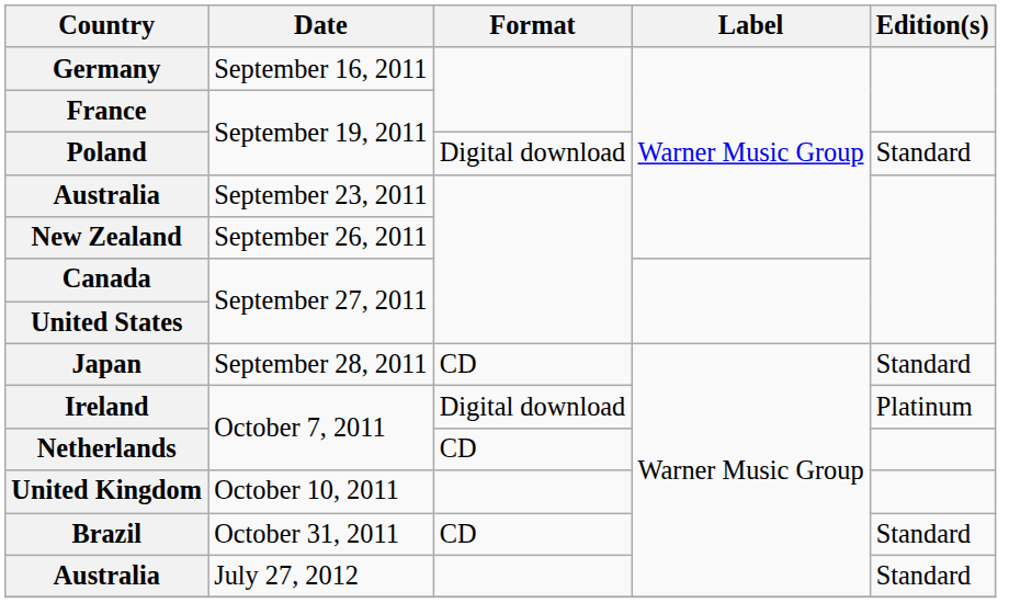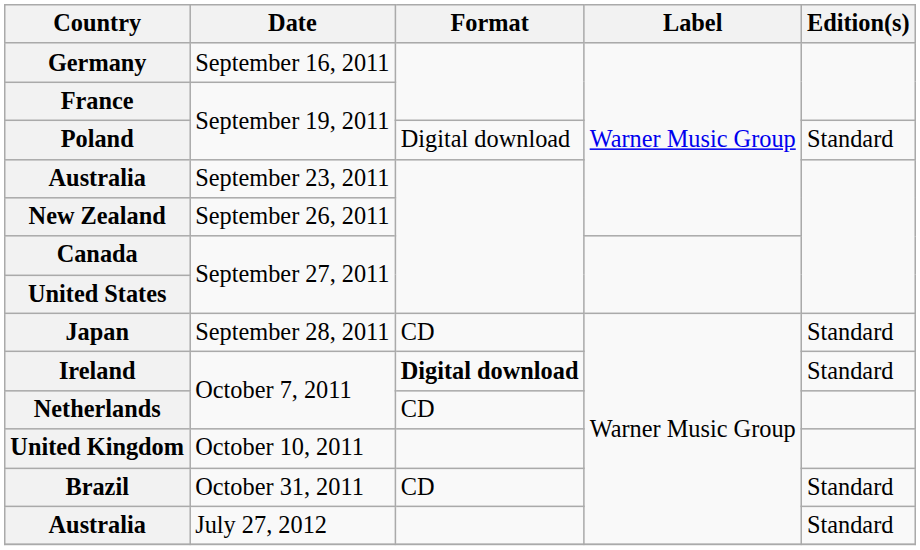 <table class="wikitable plainrowheaders">
 <tr>
 <th scope="col">Country</th>
 <th scope="col">Date</th>
 <th scope="col">Format</th>
 <th scope="col">Label</th>
 <th scope="col">Edition(s)</th>
 </tr>
 <tr>
 <th scope="row">Germany</th>
 <td>September 16, 2011</td>
 <td rowspan="2"></td>
 <td rowspan="5"><a href='#'>Warner Music Group</a></td>
 <td rowspan="2"></td>
 </tr>
 <tr>
 <th scope="row">France</th>
 <td rowspan="2">September 19, 2011</td>
 </tr>
 <tr>
 <th scope="row">Poland</th>
 <td>Digital download</td>
 <td>Standard</td>
 </tr>
 <tr>
 <th scope="row">Australia</th>
 <td>September 23, 2011</td>
 <td rowspan="4"></td>
 <td rowspan="4"></td>
 </tr>
 <tr>
 <th scope="row">New Zealand</th>
 <td>September 26, 2011</td>
 </tr>
 <tr>
 <th scope="row">Canada</th>
 <td rowspan="2">September 27, 2011</td>
 <td rowspan="2"></td>
 </tr>
 <tr>
 <th scope="row">United States</th>
 </tr>
 <tr>
 <th scope="row">Japan</th>
 <td>September 28, 2011</td>
 <td>CD</td>
 <td rowspan="6">Warner Music Group</td>
 <td>Standard</td>
 </tr>
 <tr>
 <th scope="row">Ireland</th>
 <td rowspan="2">October 7, 2011</td>
-<td>Digital download</td>
-<td>Platinum</td>
+<td><strong>Digital download</strong></td>
+<td>Standard</td>
 </tr>
 <tr>
 <th scope="row">Netherlands</th>
 <td>CD</td>
 <td></td>
 </tr>
 <tr>
 <th scope="row">United Kingdom</th>
 <td>October 10, 2011</td>
 <td></td>
 <td></td>
 </tr>
 <tr>
 <th scope="row">Brazil</th>
 <td>October 31, 2011</td>
 <td>CD</td>
 <td>Standard</td>
 </tr>
 <tr>
 <th scope="row">Australia</th>
 <td>July 27, 2012</td>
 <td></td>
 <td>Standard</td>
 </tr>
 <tr>
 </tr>
 </table>
